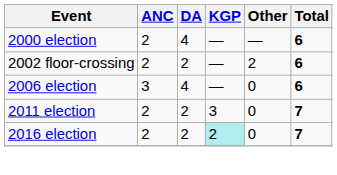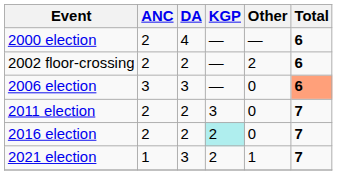 <table class="wikitable">
 <tr>
 <th>Event</th>
 <th><a href='#'>ANC</a></th>
 <th><a href='#'>DA</a></th>
 <th><a href='#'>KGP</a></th>
 <th>Other</th>
 <th>Total</th>
 </tr>
 <tr>
 <td><a href='#'>2000 election</a></td>
 <td>2</td>
 <td>4</td>
 <td>—</td>
 <td>—</td>
 <td><strong>6</strong></td>
 </tr>
 <tr>
 <td>2002 floor-crossing</td>
 <td>2</td>
 <td>2</td>
 <td>—</td>
 <td>2</td>
 <td><strong>6</strong></td>
 </tr>
 <tr>
 <td><a href='#'>2006 election</a></td>
 <td>3</td>
-<td>4</td>
+<td>3</td>
 <td>—</td>
 <td>0</td>
-<td><strong>6</strong></td>
+<td style="background: lightsalmon;"><strong>6</strong></td>
 </tr>
 <tr>
 <td><a href='#'>2011 election</a></td>
 <td>2</td>
 <td>2</td>
 <td>3</td>
 <td>0</td>
 <td><strong>7</strong></td>
 </tr>
 <tr>
 <td><a href='#'>2016 election</a></td>
 <td>2</td>
 <td>2</td>
 <td style="background: paleturquoise;">2</td>
 <td>0</td>
 <td><strong>7</strong></td>
 </tr>
 <tr>
+<td><a href='#'>2021 election</a></td>
+<td>1</td>
+<td>3</td>
+<td>2</td>
+<td>1</td>
+<td><strong>7</strong></td>
+</tr>
+<tr>
 </tr>
 </table>
